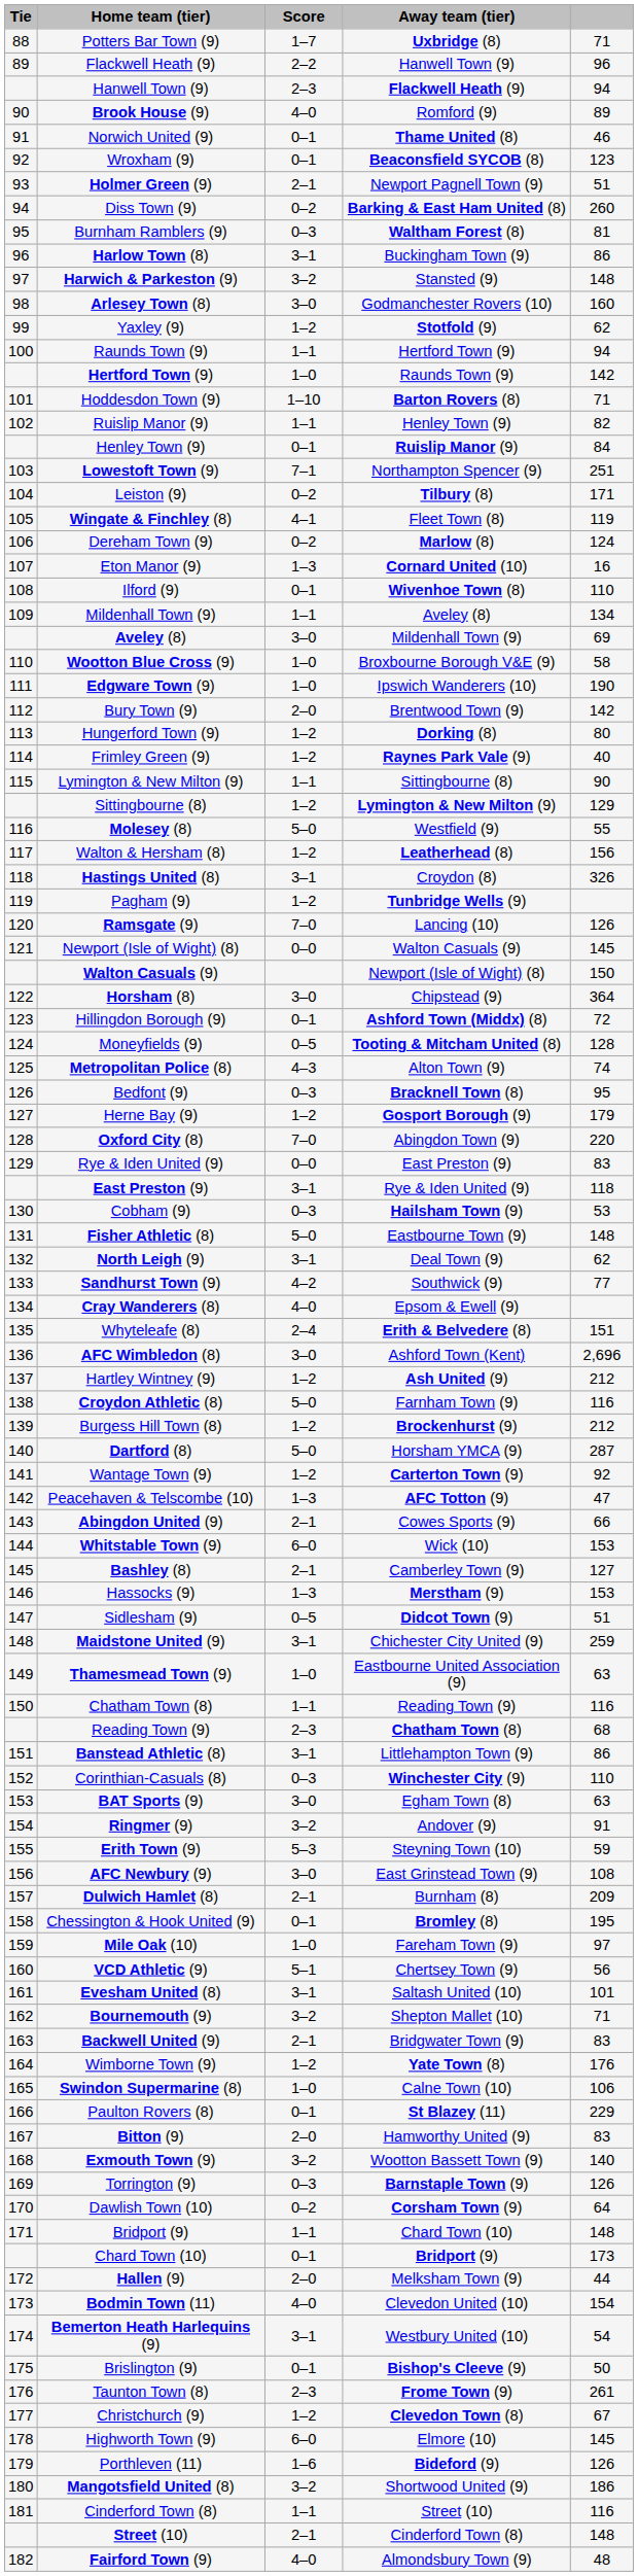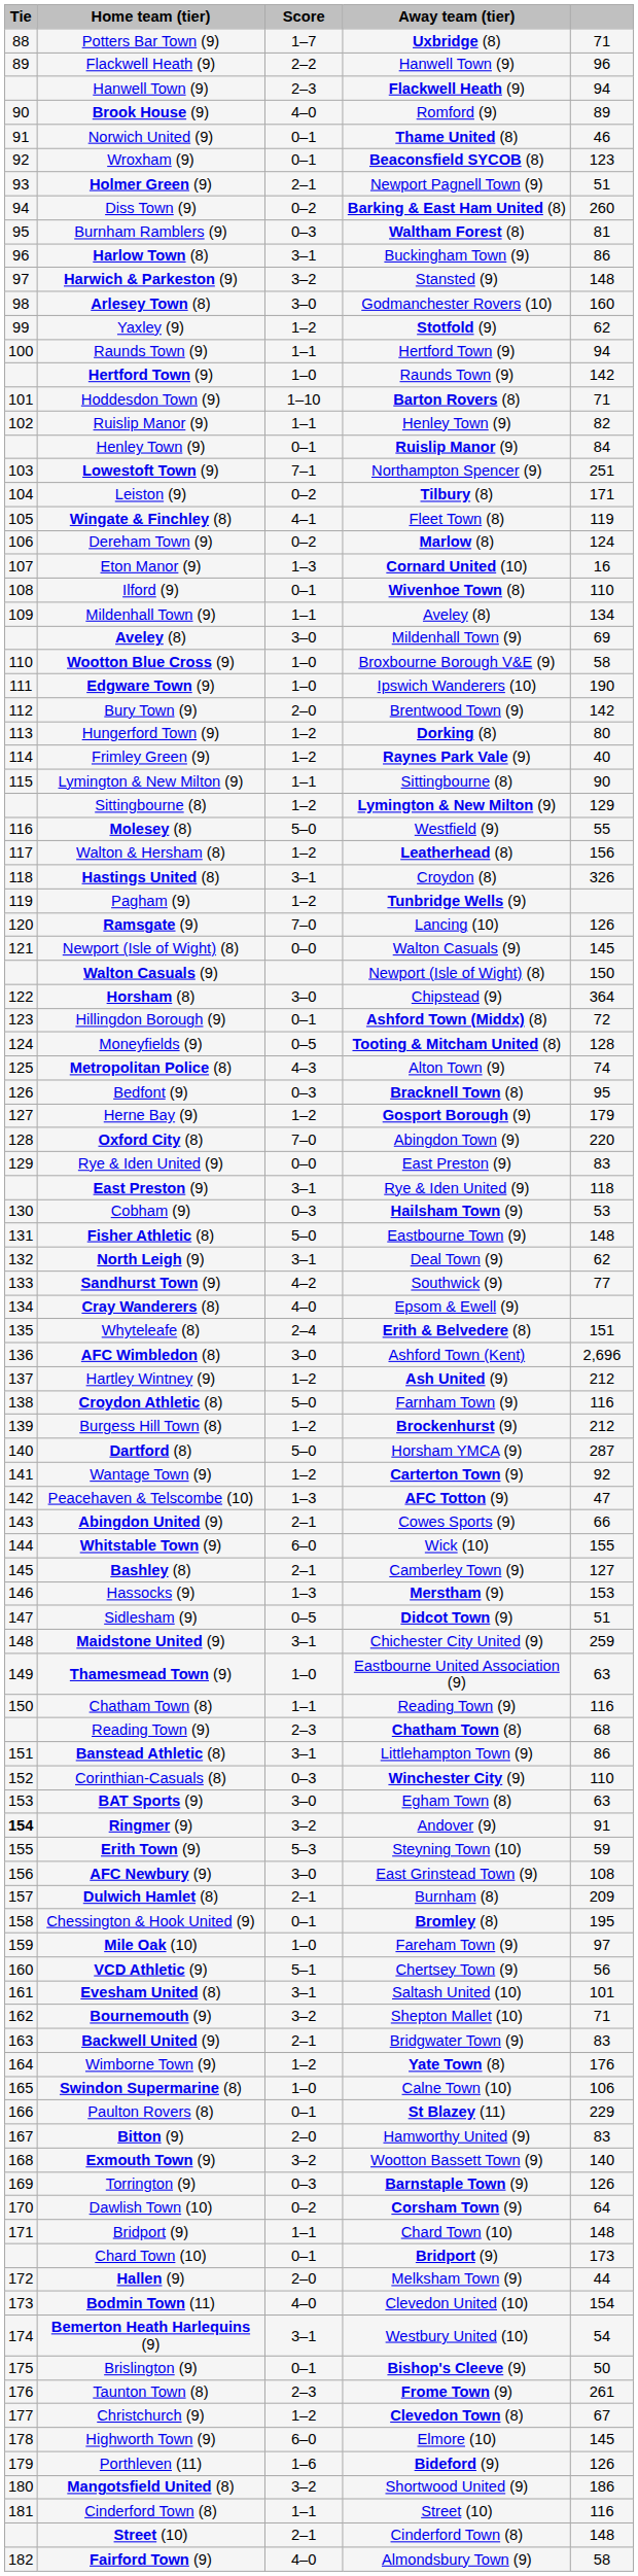 <table class="wikitable" style="width: 600px; background:WhiteSmoke; text-align:center; font-size:90%">
 <tr>
 <td scope="col" style="width:  5.00%; background:silver;"><strong>Tie</strong></td>
 <td scope="col" style="width: 36.25%; background:silver;"><strong>Home team (tier)</strong></td>
 <td scope="col" style="width: 12.50%; background:silver;"><strong>Score</strong></td>
 <td scope="col" style="width: 36.25%; background:silver;"><strong>Away team (tier)</strong></td>
 <td scope="col" style="width: 10.00%; background:silver;"><strong></strong></td>
 </tr>
 <tr>
 <td>88</td>
 <td><a href='#'>Potters Bar Town</a> (9)</td>
 <td>1–7</td>
 <td><strong><a href='#'>Uxbridge</a></strong> (8)</td>
 <td>71</td>
 </tr>
 <tr>
 <td>89</td>
 <td><a href='#'>Flackwell Heath</a> (9)</td>
 <td>2–2</td>
 <td><a href='#'>Hanwell Town</a> (9)</td>
 <td>96</td>
 </tr>
 <tr>
 <td><em></em></td>
 <td><a href='#'>Hanwell Town</a> (9)</td>
 <td>2–3</td>
 <td><strong><a href='#'>Flackwell Heath</a></strong> (9)</td>
 <td>94</td>
 </tr>
 <tr>
 <td>90</td>
 <td><strong><a href='#'>Brook House</a></strong> (9)</td>
 <td>4–0</td>
 <td><a href='#'>Romford</a> (9)</td>
 <td>89</td>
 </tr>
 <tr>
 <td>91</td>
 <td><a href='#'>Norwich United</a> (9)</td>
 <td>0–1</td>
 <td><strong><a href='#'>Thame United</a></strong> (8)</td>
 <td>46</td>
 </tr>
 <tr>
 <td>92</td>
 <td><a href='#'>Wroxham</a> (9)</td>
 <td>0–1</td>
 <td><strong><a href='#'>Beaconsfield SYCOB</a></strong> (8)</td>
 <td>123</td>
 </tr>
 <tr>
 <td>93</td>
 <td><strong><a href='#'>Holmer Green</a></strong> (9)</td>
 <td>2–1</td>
 <td><a href='#'>Newport Pagnell Town</a> (9)</td>
 <td>51</td>
 </tr>
 <tr>
 <td>94</td>
 <td><a href='#'>Diss Town</a> (9)</td>
 <td>0–2</td>
 <td><strong><a href='#'>Barking & East Ham United</a></strong> (8)</td>
 <td>260</td>
 </tr>
 <tr>
 <td>95</td>
 <td><a href='#'>Burnham Ramblers</a> (9)</td>
 <td>0–3</td>
 <td><strong><a href='#'>Waltham Forest</a></strong> (8)</td>
 <td>81</td>
 </tr>
 <tr>
 <td>96</td>
 <td><strong><a href='#'>Harlow Town</a></strong> (8)</td>
 <td>3–1</td>
 <td><a href='#'>Buckingham Town</a> (9)</td>
 <td>86</td>
 </tr>
 <tr>
 <td>97</td>
 <td><strong><a href='#'>Harwich & Parkeston</a></strong> (9)</td>
 <td>3–2</td>
 <td><a href='#'>Stansted</a> (9)</td>
 <td>148</td>
 </tr>
 <tr>
 <td>98</td>
 <td><strong><a href='#'>Arlesey Town</a></strong> (8)</td>
 <td>3–0</td>
 <td><a href='#'>Godmanchester Rovers</a> (10)</td>
 <td>160</td>
 </tr>
 <tr>
 <td>99</td>
 <td><a href='#'>Yaxley</a> (9)</td>
 <td>1–2</td>
 <td><strong><a href='#'>Stotfold</a></strong> (9)</td>
 <td>62</td>
 </tr>
 <tr>
 <td>100</td>
 <td><a href='#'>Raunds Town</a> (9)</td>
 <td>1–1</td>
 <td><a href='#'>Hertford Town</a> (9)</td>
 <td>94</td>
 </tr>
 <tr>
 <td><em></em></td>
 <td><strong><a href='#'>Hertford Town</a></strong> (9)</td>
 <td>1–0</td>
 <td><a href='#'>Raunds Town</a> (9)</td>
 <td>142</td>
 </tr>
 <tr>
 <td>101</td>
 <td><a href='#'>Hoddesdon Town</a> (9)</td>
 <td>1–10</td>
 <td><strong><a href='#'>Barton Rovers</a></strong> (8)</td>
 <td>71</td>
 </tr>
 <tr>
 <td>102</td>
 <td><a href='#'>Ruislip Manor</a> (9)</td>
 <td>1–1</td>
 <td><a href='#'>Henley Town</a> (9)</td>
 <td>82</td>
 </tr>
 <tr>
 <td><em></em></td>
 <td><a href='#'>Henley Town</a> (9)</td>
 <td>0–1</td>
 <td><strong><a href='#'>Ruislip Manor</a></strong> (9)</td>
 <td>84</td>
 </tr>
 <tr>
 <td>103</td>
 <td><strong><a href='#'>Lowestoft Town</a></strong> (9)</td>
 <td>7–1</td>
 <td><a href='#'>Northampton Spencer</a> (9)</td>
 <td>251</td>
 </tr>
 <tr>
 <td>104</td>
 <td><a href='#'>Leiston</a> (9)</td>
 <td>0–2</td>
 <td><strong><a href='#'>Tilbury</a></strong> (8)</td>
 <td>171</td>
 </tr>
 <tr>
 <td>105</td>
 <td><strong><a href='#'>Wingate & Finchley</a></strong> (8)</td>
 <td>4–1</td>
 <td><a href='#'>Fleet Town</a> (8)</td>
 <td>119</td>
 </tr>
 <tr>
 <td>106</td>
 <td><a href='#'>Dereham Town</a> (9)</td>
 <td>0–2</td>
 <td><strong><a href='#'>Marlow</a></strong> (8)</td>
 <td>124</td>
 </tr>
 <tr>
 <td>107</td>
 <td><a href='#'>Eton Manor</a> (9)</td>
 <td>1–3</td>
 <td><strong><a href='#'>Cornard United</a></strong> (10)</td>
 <td>16</td>
 </tr>
 <tr>
 <td>108</td>
 <td><a href='#'>Ilford</a> (9)</td>
 <td>0–1</td>
 <td><strong><a href='#'>Wivenhoe Town</a></strong> (8)</td>
 <td>110</td>
 </tr>
 <tr>
 <td>109</td>
 <td><a href='#'>Mildenhall Town</a> (9)</td>
 <td>1–1</td>
 <td><a href='#'>Aveley</a> (8)</td>
 <td>134</td>
 </tr>
 <tr>
 <td><em></em></td>
 <td><strong><a href='#'>Aveley</a></strong> (8)</td>
 <td>3–0</td>
 <td><a href='#'>Mildenhall Town</a> (9)</td>
 <td>69</td>
 </tr>
 <tr>
 <td>110</td>
 <td><strong><a href='#'>Wootton Blue Cross</a></strong> (9)</td>
 <td>1–0</td>
 <td><a href='#'>Broxbourne Borough V&E</a> (9)</td>
 <td>58</td>
 </tr>
 <tr>
 <td>111</td>
 <td><strong><a href='#'>Edgware Town</a></strong> (9)</td>
 <td>1–0</td>
 <td><a href='#'>Ipswich Wanderers</a> (10)</td>
 <td>190</td>
 </tr>
 <tr>
 <td>112</td>
 <td><a href='#'>Bury Town</a> (9)</td>
 <td>2–0</td>
 <td><a href='#'>Brentwood Town</a> (9)</td>
 <td>142</td>
 </tr>
 <tr>
 <td>113</td>
 <td><a href='#'>Hungerford Town</a> (9)</td>
 <td>1–2</td>
 <td><strong><a href='#'>Dorking</a></strong> (8)</td>
 <td>80</td>
 </tr>
 <tr>
 <td>114</td>
 <td><a href='#'>Frimley Green</a> (9)</td>
 <td>1–2</td>
 <td><strong><a href='#'>Raynes Park Vale</a></strong> (9)</td>
 <td>40</td>
 </tr>
 <tr>
 <td>115</td>
 <td><a href='#'>Lymington & New Milton</a> (9)</td>
 <td>1–1</td>
 <td><a href='#'>Sittingbourne</a> (8)</td>
 <td>90</td>
 </tr>
 <tr>
 <td><em></em></td>
 <td><a href='#'>Sittingbourne</a> (8)</td>
 <td>1–2</td>
 <td><strong><a href='#'>Lymington & New Milton</a></strong> (9)</td>
 <td>129</td>
 </tr>
 <tr>
 <td>116</td>
 <td><strong><a href='#'>Molesey</a></strong> (8)</td>
 <td>5–0</td>
 <td><a href='#'>Westfield</a> (9)</td>
 <td>55</td>
 </tr>
 <tr>
 <td>117</td>
 <td><a href='#'>Walton & Hersham</a> (8)</td>
 <td>1–2</td>
 <td><strong><a href='#'>Leatherhead</a></strong> (8)</td>
 <td>156</td>
 </tr>
 <tr>
 <td>118</td>
 <td><strong><a href='#'>Hastings United</a></strong> (8)</td>
 <td>3–1</td>
 <td><a href='#'>Croydon</a> (8)</td>
 <td>326</td>
 </tr>
 <tr>
 <td>119</td>
 <td><a href='#'>Pagham</a> (9)</td>
 <td>1–2</td>
 <td><strong><a href='#'>Tunbridge Wells</a></strong> (9)</td>
 <td></td>
 </tr>
 <tr>
 <td>120</td>
 <td><strong><a href='#'>Ramsgate</a></strong> (9)</td>
 <td>7–0</td>
 <td><a href='#'>Lancing</a> (10)</td>
 <td>126</td>
 </tr>
 <tr>
 <td>121</td>
 <td><a href='#'>Newport (Isle of Wight)</a> (8)</td>
 <td>0–0</td>
 <td><a href='#'>Walton Casuals</a> (9)</td>
 <td>145</td>
 </tr>
 <tr>
 <td><em></em></td>
 <td><strong><a href='#'>Walton Casuals</a></strong> (9)</td>
 <td></td>
 <td><a href='#'>Newport (Isle of Wight)</a> (8)</td>
 <td>150</td>
 </tr>
 <tr>
 <td>122</td>
 <td><strong><a href='#'>Horsham</a></strong> (8)</td>
 <td>3–0</td>
 <td><a href='#'>Chipstead</a> (9)</td>
 <td>364</td>
 </tr>
 <tr>
 <td>123</td>
 <td><a href='#'>Hillingdon Borough</a> (9)</td>
 <td>0–1</td>
 <td><strong><a href='#'>Ashford Town (Middx)</a></strong> (8)</td>
 <td>72</td>
 </tr>
 <tr>
 <td>124</td>
 <td><a href='#'>Moneyfields</a> (9)</td>
 <td>0–5</td>
 <td><strong><a href='#'>Tooting & Mitcham United</a></strong> (8)</td>
 <td>128</td>
 </tr>
 <tr>
 <td>125</td>
 <td><strong><a href='#'>Metropolitan Police</a></strong> (8)</td>
 <td>4–3</td>
 <td><a href='#'>Alton Town</a> (9)</td>
 <td>74</td>
 </tr>
 <tr>
 <td>126</td>
 <td><a href='#'>Bedfont</a> (9)</td>
 <td>0–3</td>
 <td><strong><a href='#'>Bracknell Town</a></strong> (8)</td>
 <td>95</td>
 </tr>
 <tr>
 <td>127</td>
 <td><a href='#'>Herne Bay</a> (9)</td>
 <td>1–2</td>
 <td><strong><a href='#'>Gosport Borough</a></strong> (9)</td>
 <td>179</td>
 </tr>
 <tr>
 <td>128</td>
 <td><strong><a href='#'>Oxford City</a></strong> (8)</td>
 <td>7–0</td>
 <td><a href='#'>Abingdon Town</a> (9)</td>
 <td>220</td>
 </tr>
 <tr>
 <td>129</td>
 <td><a href='#'>Rye & Iden United</a> (9)</td>
 <td>0–0</td>
 <td><a href='#'>East Preston</a> (9)</td>
 <td>83</td>
 </tr>
 <tr>
 <td><em></em></td>
 <td><strong><a href='#'>East Preston</a></strong> (9)</td>
 <td>3–1</td>
 <td><a href='#'>Rye & Iden United</a> (9)</td>
 <td>118</td>
 </tr>
 <tr>
 <td>130</td>
 <td><a href='#'>Cobham</a> (9)</td>
 <td>0–3</td>
 <td><strong><a href='#'>Hailsham Town</a></strong> (9)</td>
 <td>53</td>
 </tr>
 <tr>
 <td>131</td>
 <td><strong><a href='#'>Fisher Athletic</a></strong> (8)</td>
 <td>5–0</td>
 <td><a href='#'>Eastbourne Town</a> (9)</td>
 <td>148</td>
 </tr>
 <tr>
 <td>132</td>
 <td><strong><a href='#'>North Leigh</a></strong> (9)</td>
 <td>3–1</td>
 <td><a href='#'>Deal Town</a> (9)</td>
 <td>62</td>
 </tr>
 <tr>
 <td>133</td>
 <td><strong><a href='#'>Sandhurst Town</a></strong> (9)</td>
 <td>4–2</td>
 <td><a href='#'>Southwick</a> (9)</td>
 <td>77</td>
 </tr>
 <tr>
 <td>134</td>
 <td><strong><a href='#'>Cray Wanderers</a></strong> (8)</td>
 <td>4–0</td>
 <td><a href='#'>Epsom & Ewell</a> (9)</td>
 <td></td>
 </tr>
 <tr>
 <td>135</td>
 <td><a href='#'>Whyteleafe</a> (8)</td>
 <td>2–4</td>
 <td><strong><a href='#'>Erith & Belvedere</a></strong> (8)</td>
 <td>151</td>
 </tr>
 <tr>
 <td>136</td>
 <td><strong><a href='#'>AFC Wimbledon</a></strong> (8)</td>
 <td>3–0</td>
 <td><a href='#'>Ashford Town (Kent)</a></td>
 <td>2,696</td>
 </tr>
 <tr>
 <td>137</td>
 <td><a href='#'>Hartley Wintney</a> (9)</td>
 <td>1–2</td>
 <td><strong><a href='#'>Ash United</a></strong> (9)</td>
 <td>212</td>
 </tr>
 <tr>
 <td>138</td>
 <td><strong><a href='#'>Croydon Athletic</a></strong> (8)</td>
 <td>5–0</td>
 <td><a href='#'>Farnham Town</a> (9)</td>
 <td>116</td>
 </tr>
 <tr>
 <td>139</td>
 <td><a href='#'>Burgess Hill Town</a> (8)</td>
 <td>1–2</td>
 <td><strong><a href='#'>Brockenhurst</a></strong> (9)</td>
 <td>212</td>
 </tr>
 <tr>
 <td>140</td>
 <td><strong><a href='#'>Dartford</a></strong> (8)</td>
 <td>5–0</td>
 <td><a href='#'>Horsham YMCA</a> (9)</td>
 <td>287</td>
 </tr>
 <tr>
 <td>141</td>
 <td><a href='#'>Wantage Town</a> (9)</td>
 <td>1–2</td>
 <td><strong><a href='#'>Carterton Town</a></strong> (9)</td>
 <td>92</td>
 </tr>
 <tr>
 <td>142</td>
 <td><a href='#'>Peacehaven & Telscombe</a> (10)</td>
 <td>1–3</td>
 <td><strong><a href='#'>AFC Totton</a></strong> (9)</td>
 <td>47</td>
 </tr>
 <tr>
 <td>143</td>
 <td><strong><a href='#'>Abingdon United</a></strong> (9)</td>
 <td>2–1</td>
 <td><a href='#'>Cowes Sports</a> (9)</td>
 <td>66</td>
 </tr>
 <tr>
 <td>144</td>
 <td><strong><a href='#'>Whitstable Town</a></strong> (9)</td>
 <td>6–0</td>
 <td><a href='#'>Wick</a> (10)</td>
-<td>153</td>
+<td>155</td>
 </tr>
 <tr>
 <td>145</td>
 <td><strong><a href='#'>Bashley</a></strong> (8)</td>
 <td>2–1</td>
 <td><a href='#'>Camberley Town</a> (9)</td>
 <td>127</td>
 </tr>
 <tr>
 <td>146</td>
 <td><a href='#'>Hassocks</a> (9)</td>
 <td>1–3</td>
 <td><strong><a href='#'>Merstham</a></strong> (9)</td>
 <td>153</td>
 </tr>
 <tr>
 <td>147</td>
 <td><a href='#'>Sidlesham</a> (9)</td>
 <td>0–5</td>
 <td><strong><a href='#'>Didcot Town</a></strong> (9)</td>
 <td>51</td>
 </tr>
 <tr>
 <td>148</td>
 <td><strong><a href='#'>Maidstone United</a></strong> (9)</td>
 <td>3–1</td>
 <td><a href='#'>Chichester City United</a> (9)</td>
 <td>259</td>
 </tr>
 <tr>
 <td>149</td>
 <td><strong><a href='#'>Thamesmead Town</a></strong> (9)</td>
 <td>1–0</td>
 <td><a href='#'>Eastbourne United Association</a> (9)</td>
 <td>63</td>
 </tr>
 <tr>
 <td>150</td>
 <td><a href='#'>Chatham Town</a> (8)</td>
 <td>1–1</td>
 <td><a href='#'>Reading Town</a> (9)</td>
 <td>116</td>
 </tr>
 <tr>
 <td><em></em></td>
 <td><a href='#'>Reading Town</a> (9)</td>
 <td>2–3</td>
 <td><strong><a href='#'>Chatham Town</a></strong> (8)</td>
 <td>68</td>
 </tr>
 <tr>
 <td>151</td>
 <td><strong><a href='#'>Banstead Athletic</a></strong> (8)</td>
 <td>3–1</td>
 <td><a href='#'>Littlehampton Town</a> (9)</td>
 <td>86</td>
 </tr>
 <tr>
 <td>152</td>
 <td><a href='#'>Corinthian-Casuals</a> (8)</td>
 <td>0–3</td>
 <td><strong><a href='#'>Winchester City</a></strong> (9)</td>
 <td>110</td>
 </tr>
 <tr>
 <td>153</td>
 <td><strong><a href='#'>BAT Sports</a></strong> (9)</td>
 <td>3–0</td>
 <td><a href='#'>Egham Town</a> (8)</td>
 <td>63</td>
 </tr>
 <tr>
-<td>154</td>
+<td><strong>154</strong></td>
 <td><strong><a href='#'>Ringmer</a></strong> (9)</td>
 <td>3–2</td>
 <td><a href='#'>Andover</a> (9)</td>
 <td>91</td>
 </tr>
 <tr>
 <td>155</td>
 <td><strong><a href='#'>Erith Town</a></strong> (9)</td>
 <td>5–3</td>
 <td><a href='#'>Steyning Town</a> (10)</td>
 <td>59</td>
 </tr>
 <tr>
 <td>156</td>
 <td><strong><a href='#'>AFC Newbury</a></strong> (9)</td>
 <td>3–0</td>
 <td><a href='#'>East Grinstead Town</a> (9)</td>
 <td>108</td>
 </tr>
 <tr>
 <td>157</td>
 <td><strong><a href='#'>Dulwich Hamlet</a></strong> (8)</td>
 <td>2–1</td>
 <td><a href='#'>Burnham</a> (8)</td>
 <td>209</td>
 </tr>
 <tr>
 <td>158</td>
 <td><a href='#'>Chessington & Hook United</a> (9)</td>
 <td>0–1</td>
 <td><strong><a href='#'>Bromley</a></strong> (8)</td>
 <td>195</td>
 </tr>
 <tr>
 <td>159</td>
 <td><strong><a href='#'>Mile Oak</a></strong> (10)</td>
 <td>1–0</td>
 <td><a href='#'>Fareham Town</a> (9)</td>
 <td>97</td>
 </tr>
 <tr>
 <td>160</td>
 <td><strong><a href='#'>VCD Athletic</a></strong> (9)</td>
 <td>5–1</td>
 <td><a href='#'>Chertsey Town</a> (9)</td>
 <td>56</td>
 </tr>
 <tr>
 <td>161</td>
 <td><strong><a href='#'>Evesham United</a></strong> (8)</td>
 <td>3–1</td>
 <td><a href='#'>Saltash United</a> (10)</td>
 <td>101</td>
 </tr>
 <tr>
 <td>162</td>
 <td><strong><a href='#'>Bournemouth</a></strong> (9)</td>
 <td>3–2</td>
 <td><a href='#'>Shepton Mallet</a> (10)</td>
 <td>71</td>
 </tr>
 <tr>
 <td>163</td>
 <td><strong><a href='#'>Backwell United</a></strong> (9)</td>
 <td>2–1</td>
 <td><a href='#'>Bridgwater Town</a> (9)</td>
 <td>83</td>
 </tr>
 <tr>
 <td>164</td>
 <td><a href='#'>Wimborne Town</a> (9)</td>
 <td>1–2</td>
 <td><strong><a href='#'>Yate Town</a></strong> (8)</td>
 <td>176</td>
 </tr>
 <tr>
 <td>165</td>
 <td><strong><a href='#'>Swindon Supermarine</a></strong> (8)</td>
 <td>1–0</td>
 <td><a href='#'>Calne Town</a> (10)</td>
 <td>106</td>
 </tr>
 <tr>
 <td>166</td>
 <td><a href='#'>Paulton Rovers</a> (8)</td>
 <td>0–1</td>
 <td><strong><a href='#'>St Blazey</a></strong> (11)</td>
 <td>229</td>
 </tr>
 <tr>
 <td>167</td>
 <td><strong><a href='#'>Bitton</a></strong> (9)</td>
 <td>2–0</td>
 <td><a href='#'>Hamworthy United</a> (9)</td>
 <td>83</td>
 </tr>
 <tr>
 <td>168</td>
 <td><strong><a href='#'>Exmouth Town</a></strong> (9)</td>
 <td>3–2</td>
 <td><a href='#'>Wootton Bassett Town</a> (9)</td>
 <td>140</td>
 </tr>
 <tr>
 <td>169</td>
 <td><a href='#'>Torrington</a> (9)</td>
 <td>0–3</td>
 <td><strong><a href='#'>Barnstaple Town</a></strong> (9)</td>
 <td>126</td>
 </tr>
 <tr>
 <td>170</td>
 <td><a href='#'>Dawlish Town</a> (10)</td>
 <td>0–2</td>
 <td><strong><a href='#'>Corsham Town</a></strong> (9)</td>
 <td>64</td>
 </tr>
 <tr>
 <td>171</td>
 <td><a href='#'>Bridport</a> (9)</td>
 <td>1–1</td>
 <td><a href='#'>Chard Town</a> (10)</td>
 <td>148</td>
 </tr>
 <tr>
 <td><em></em></td>
 <td><a href='#'>Chard Town</a> (10)</td>
 <td>0–1</td>
 <td><strong><a href='#'>Bridport</a></strong> (9)</td>
 <td>173</td>
 </tr>
 <tr>
 <td>172</td>
 <td><strong><a href='#'>Hallen</a></strong> (9)</td>
 <td>2–0</td>
 <td><a href='#'>Melksham Town</a> (9)</td>
 <td>44</td>
 </tr>
 <tr>
 <td>173</td>
 <td><strong><a href='#'>Bodmin Town</a></strong> (11)</td>
 <td>4–0</td>
 <td><a href='#'>Clevedon United</a> (10)</td>
 <td>154</td>
 </tr>
 <tr>
 <td>174</td>
 <td><strong><a href='#'>Bemerton Heath Harlequins</a></strong> (9)</td>
 <td>3–1</td>
 <td><a href='#'>Westbury United</a> (10)</td>
 <td>54</td>
 </tr>
 <tr>
 <td>175</td>
 <td><a href='#'>Brislington</a> (9)</td>
 <td>0–1</td>
 <td><strong><a href='#'>Bishop's Cleeve</a></strong> (9)</td>
 <td>50</td>
 </tr>
 <tr>
 <td>176</td>
 <td><a href='#'>Taunton Town</a> (8)</td>
 <td>2–3</td>
 <td><strong><a href='#'>Frome Town</a></strong> (9)</td>
 <td>261</td>
 </tr>
 <tr>
 <td>177</td>
 <td><a href='#'>Christchurch</a> (9)</td>
 <td>1–2</td>
 <td><strong><a href='#'>Clevedon Town</a></strong> (8)</td>
 <td>67</td>
 </tr>
 <tr>
 <td>178</td>
 <td><a href='#'>Highworth Town</a> (9)</td>
 <td>6–0</td>
 <td><a href='#'>Elmore</a> (10)</td>
 <td>145</td>
 </tr>
 <tr>
 <td>179</td>
 <td><a href='#'>Porthleven</a> (11)</td>
 <td>1–6</td>
 <td><strong><a href='#'>Bideford</a></strong> (9)</td>
 <td>126</td>
 </tr>
 <tr>
 <td>180</td>
 <td><strong><a href='#'>Mangotsfield United</a></strong> (8)</td>
 <td>3–2</td>
 <td><a href='#'>Shortwood United</a> (9)</td>
 <td>186</td>
 </tr>
 <tr>
 <td>181</td>
 <td><a href='#'>Cinderford Town</a> (8)</td>
 <td>1–1</td>
 <td><a href='#'>Street</a> (10)</td>
 <td>116</td>
 </tr>
 <tr>
 <td><em></em></td>
 <td><strong><a href='#'>Street</a></strong> (10)</td>
 <td>2–1</td>
 <td><a href='#'>Cinderford Town</a> (8)</td>
 <td>148</td>
 </tr>
 <tr>
 <td>182</td>
 <td><strong><a href='#'>Fairford Town</a></strong> (9)</td>
 <td>4–0</td>
 <td><a href='#'>Almondsbury Town</a> (9)</td>
-<td>48</td>
+<td>58</td>
 </tr>
 </table>
